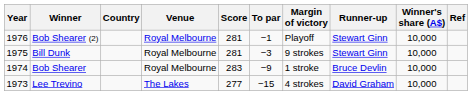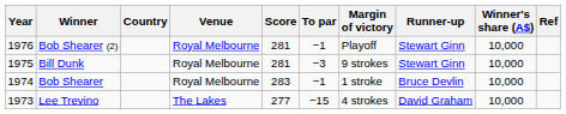 <table class=wikitable style="font-size:95%">
 <tr>
 <th>Year</th>
 <th>Winner</th>
 <th>Country</th>
 <th>Venue</th>
 <th>Score</th>
 <th>To par</th>
 <th>Margin<br>of victory</th>
 <th>Runner-up</th>
 <th>Winner's<br>share (<a href='#'>A$</a>)</th>
 <th>Ref</th>
 </tr>
 <tr>
 <td>1976</td>
 <td><a href='#'>Bob Shearer</a> <small>(2)</small></td>
 <td></td>
 <td><a href='#'>Royal Melbourne</a></td>
 <td align=center>281</td>
 <td align=center>−1</td>
 <td>Playoff</td>
 <td> <a href='#'>Stewart Ginn</a></td>
 <td align=center>10,000</td>
 <td></td>
 </tr>
 <tr>
 <td>1975</td>
 <td><a href='#'>Bill Dunk</a></td>
 <td></td>
 <td>Royal Melbourne</td>
 <td align=center>281</td>
 <td align=center>−3</td>
 <td>9 strokes</td>
 <td> <a href='#'>Stewart Ginn</a></td>
 <td align=center>10,000</td>
 <td></td>
 </tr>
 <tr>
 <td>1974</td>
 <td><a href='#'>Bob Shearer</a></td>
 <td></td>
 <td>Royal Melbourne</td>
 <td align=center>283</td>
-<td align=center>−9</td>
+<td align=center>−1</td>
 <td>1 stroke</td>
 <td> <a href='#'>Bruce Devlin</a></td>
 <td align=center>10,000</td>
 <td></td>
 </tr>
 <tr>
 <td>1973</td>
 <td><a href='#'>Lee Trevino</a></td>
 <td></td>
 <td><a href='#'>The Lakes</a></td>
 <td align=center>277</td>
 <td align=center>−15</td>
 <td>4 strokes</td>
 <td> <a href='#'>David Graham</a></td>
 <td align=center>10,000</td>
 <td></td>
 </tr>
 </table>
